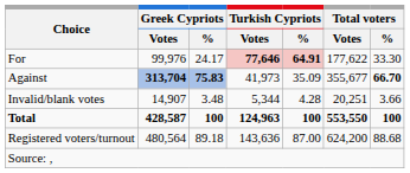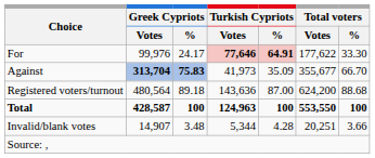 <table class=wikitable style=text-align:right>
 <tr>
 <th rowspan=2 style="border-top-width:6px;">Choice</th>
 <th colspan=2 style="border-top:solid 6px #2175d8; border-bottom-color:#2175d8">Greek Cypriots</th>
 <th colspan=2 style="border-top:solid 6px #e30a17; border-bottom-color:#e30a17">Turkish Cypriots</th>
 <th colspan=2 style="border-top-width:6px">Total voters</th>
 </tr>
 <tr>
 <th>Votes</th>
 <th>%</th>
 <th>Votes</th>
 <th>%</th>
 <th>Votes</th>
 <th>%</th>
 </tr>
 <tr>
 <td align=left>For</td>
 <td>99,976</td>
 <td>24.17</td>
 <td style="background-color:#f5c6c4; font-weight:bold">77,646</td>
 <td style="background-color:#f5c6c4; font-weight:bold">64.91</td>
 <td>177,622</td>
 <td>33.30</td>
 </tr>
 <tr>
 <td align=left>Against</td>
 <td style="background-color:#a7c1e8; font-weight:bold">313,704</td>
 <td style="background-color:#a7c1e8; font-weight:bold">75.83</td>
 <td>41,973</td>
 <td>35.09</td>
 <td>355,677</td>
-<td><strong>66.70</strong></td>
+<td>66.70</td>
+</tr>
+<tr>
+<td align=left>Registered voters/turnout</td>
+<td>480,564</td>
+<td>89.18</td>
+<td>143,636</td>
+<td>87.00</td>
+<td>624,200</td>
+<td>88.68</td>
+</tr>
+<tr>
+<td align=left><strong>Total</strong></td>
+<td><strong>428,587</strong></td>
+<td><strong>100</strong></td>
+<td><strong>124,963</strong></td>
+<td><strong>100</strong></td>
+<td><strong>553,550</strong></td>
+<td><strong>100</strong></td>
 </tr>
 <tr>
 <td align=left>Invalid/blank votes</td>
 <td>14,907</td>
 <td>3.48</td>
 <td>5,344</td>
 <td>4.28</td>
 <td>20,251</td>
 <td>3.66</td>
 </tr>
 <tr>
-<td align=left><strong>Total</strong></td>
-<td><strong>428,587</strong></td>
-<td><strong>100</strong></td>
-<td><strong>124,963</strong></td>
-<td><strong>100</strong></td>
-<td><strong>553,550</strong></td>
-<td><strong>100</strong></td>
-</tr>
-<tr>
-<td align=left>Registered voters/turnout</td>
-<td>480,564</td>
-<td>89.18</td>
-<td>143,636</td>
-<td>87.00</td>
-<td>624,200</td>
-<td>88.68</td>
-</tr>
-<tr>
 <td align=left colspan=7>Source: , </td>
 </tr>
 </table>
